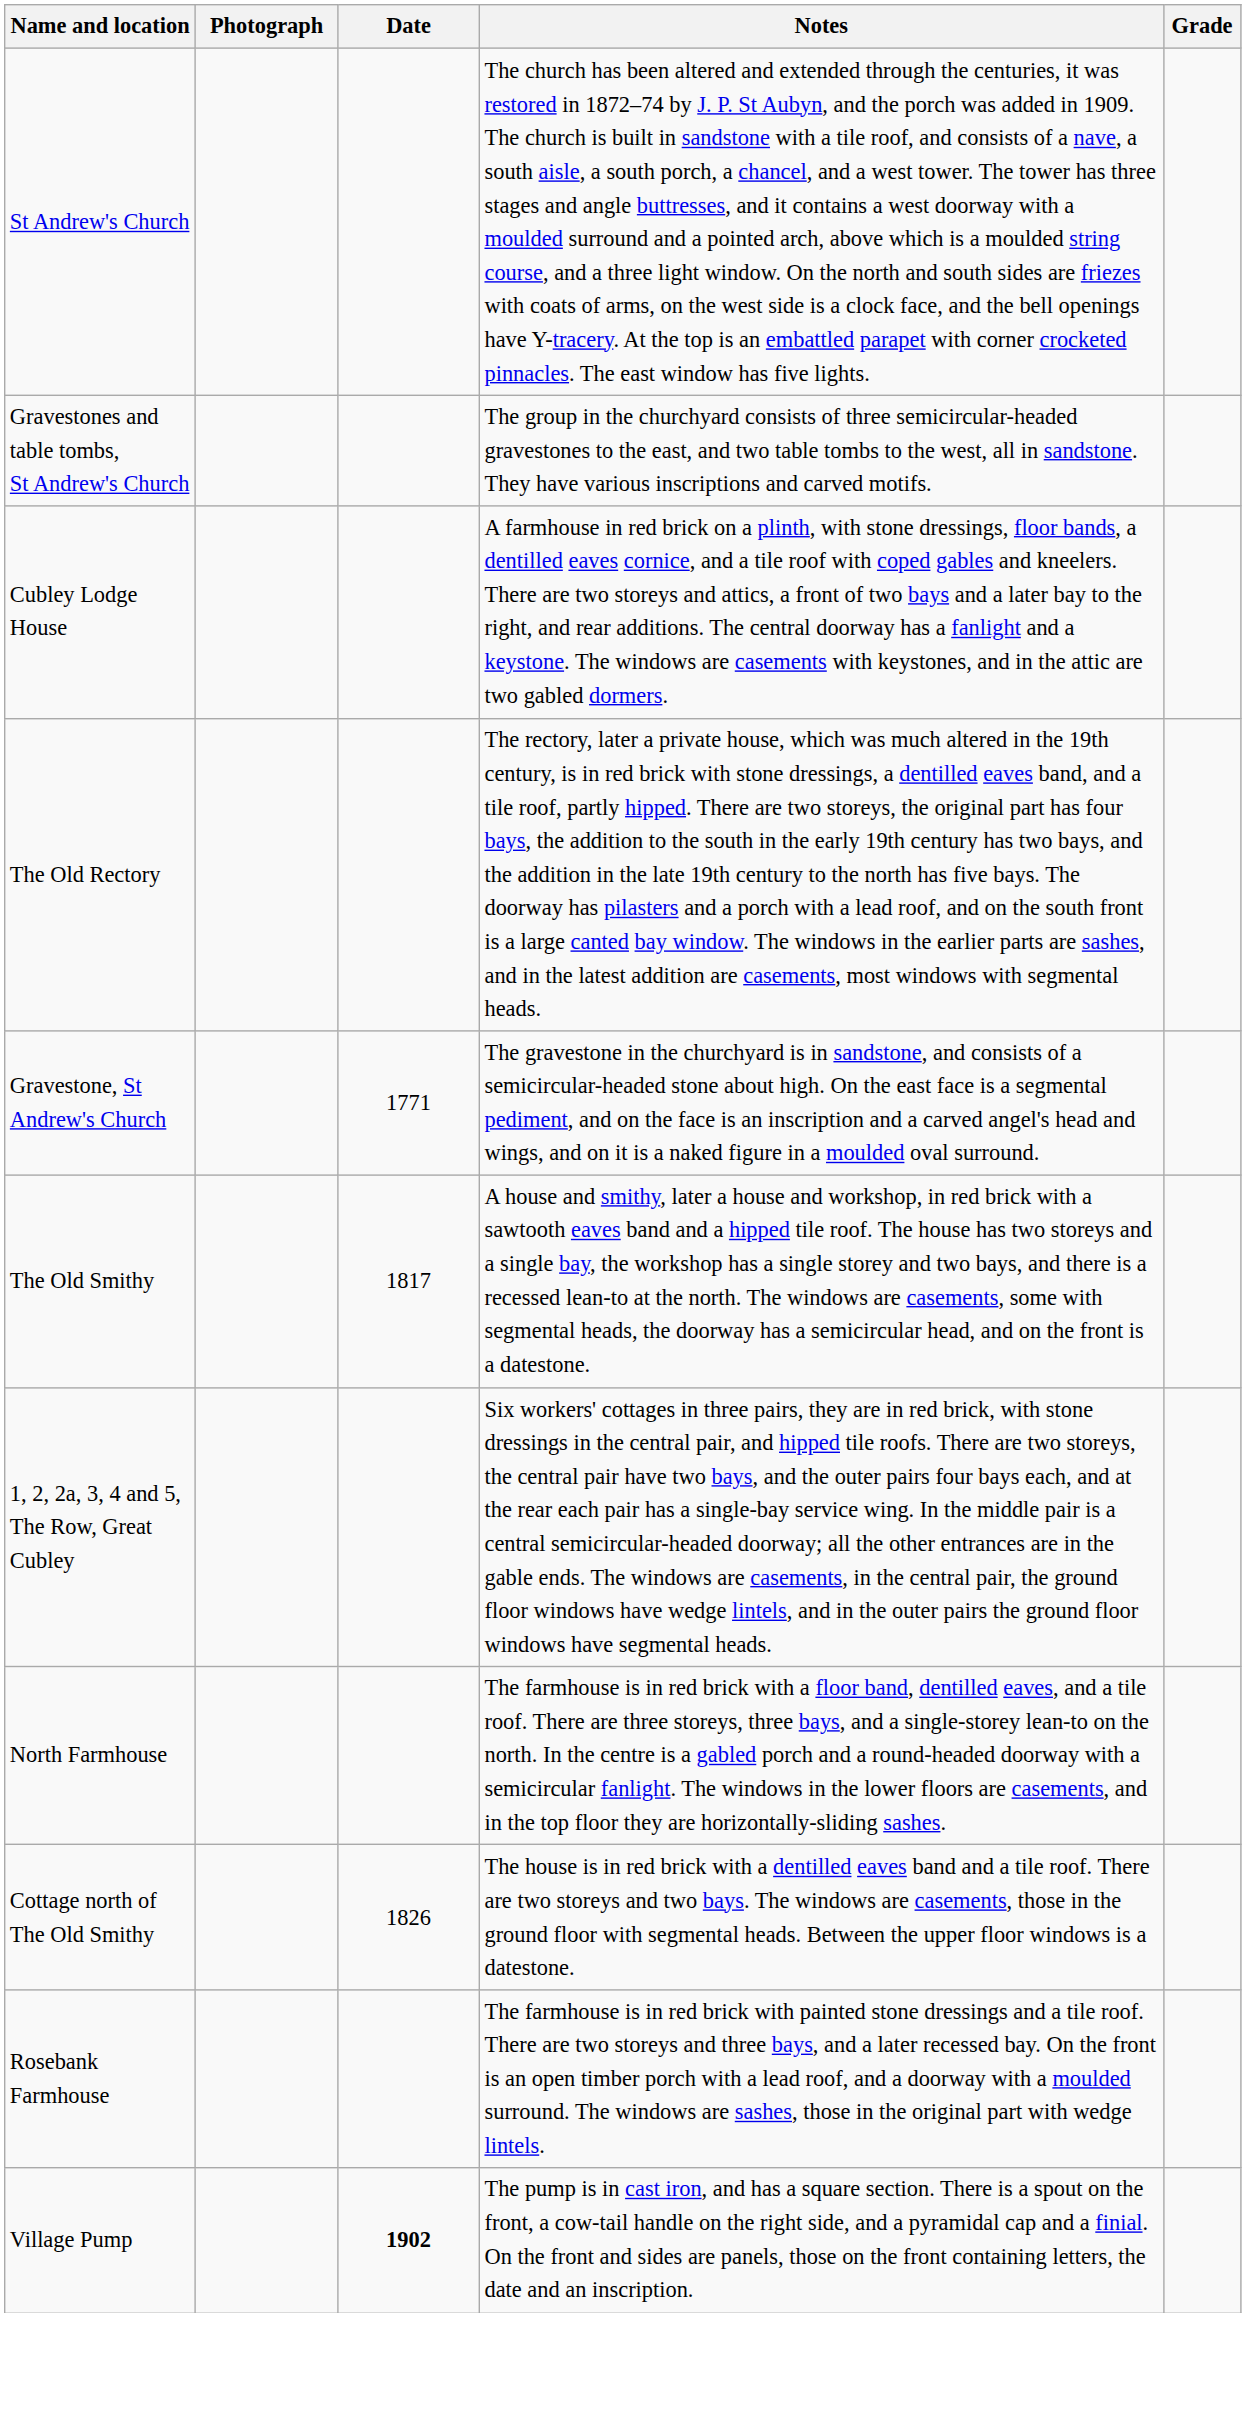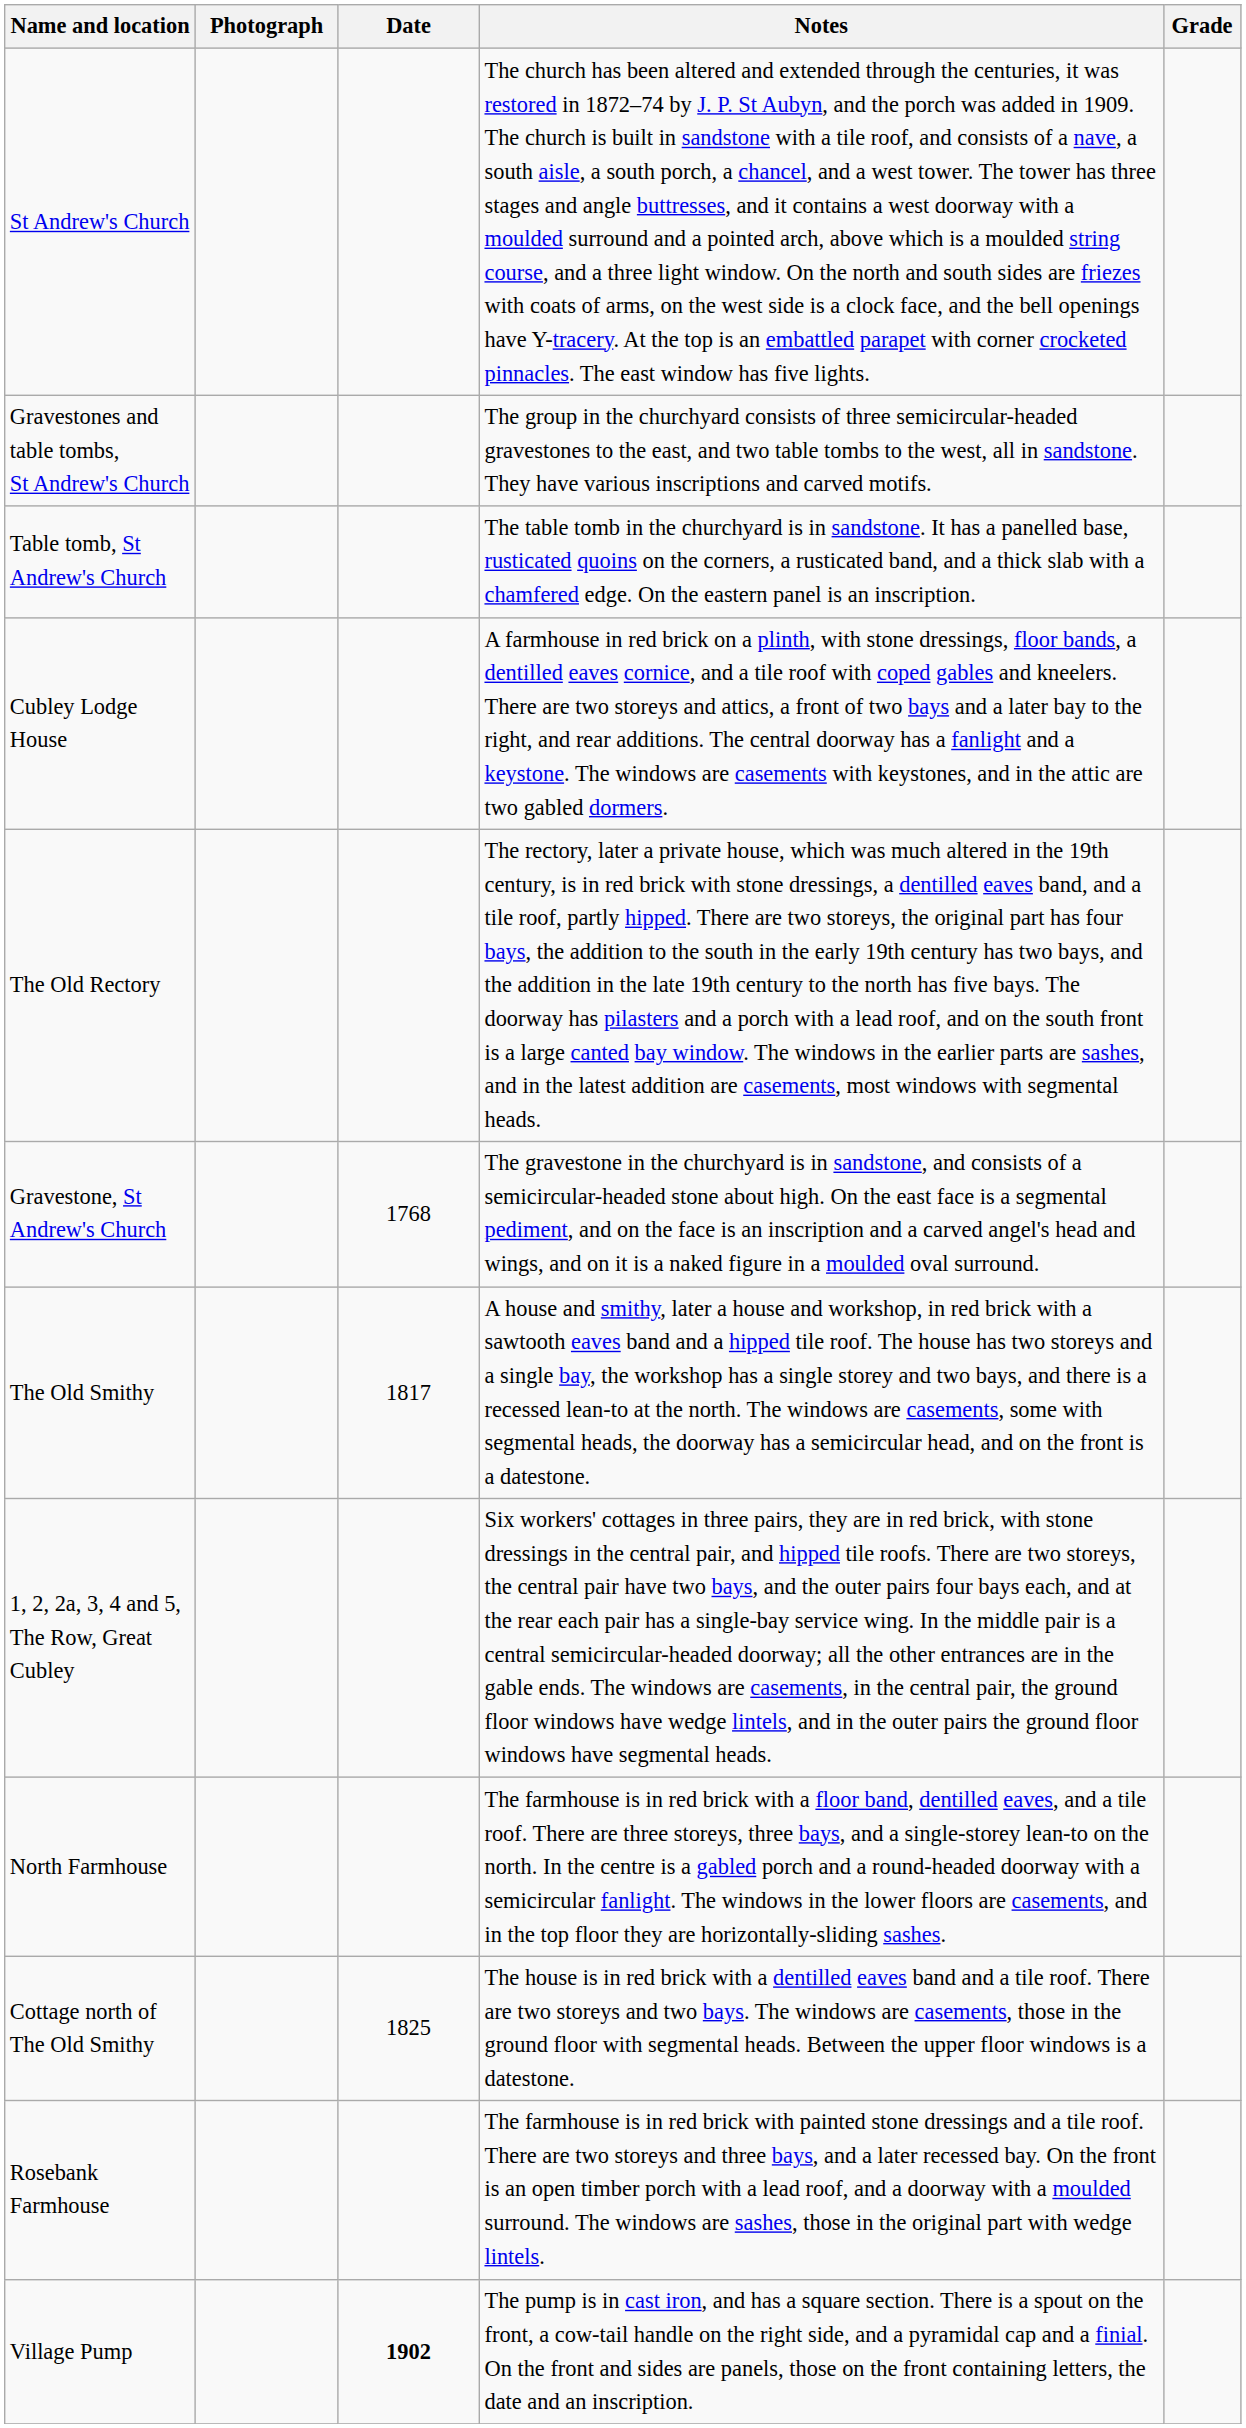 <table class="wikitable sortable plainrowheaders" style="width:100%; border:0; text-align:left; line-height:150%;">
 <tr>
 <th scope="col"  style="width:150px">Name and location</th>
 <th scope="col"  style="width:100px" class="unsortable">Photograph</th>
 <th scope="col"  style="width:120px">Date</th>
 <th scope="col"  style="width:650px" class="unsortable">Notes</th>
 <th scope="col"  style="width:50px">Grade</th>
 </tr>
 <tr>
 <td><a href='#'>St Andrew's Church</a><br><small></small></td>
 <td></td>
 <td align="center"></td>
 <td>The church has been altered and extended through the centuries, it was <a href='#'>restored</a> in 1872–74 by <a href='#'>J. P. St Aubyn</a>, and the porch was added in 1909.  The church is built in <a href='#'>sandstone</a> with a tile roof, and consists of a <a href='#'>nave</a>, a south <a href='#'>aisle</a>, a south porch, a <a href='#'>chancel</a>, and a west tower.  The tower has three stages and angle <a href='#'>buttresses</a>, and it contains a west doorway with a <a href='#'>moulded</a> surround and a pointed arch, above which is a moulded <a href='#'>string course</a>, and a three light window.  On the north and south sides are <a href='#'>friezes</a> with coats of arms, on the west side is a clock face, and the bell openings have Y-<a href='#'>tracery</a>.  At the top is an <a href='#'>embattled</a> <a href='#'>parapet</a> with corner <a href='#'>crocketed</a> <a href='#'>pinnacles</a>.  The east window has five lights.</td>
 <td align="center" ></td>
 </tr>
 <tr>
 <td>Gravestones and table tombs,<br><a href='#'>St Andrew's Church</a><br><small></small></td>
 <td></td>
 <td align="center"></td>
 <td>The group in the churchyard consists of three semicircular-headed gravestones to the east, and two table tombs to the west, all in <a href='#'>sandstone</a>.  They have various inscriptions and carved motifs.</td>
 <td align="center" ></td>
 </tr>
 <tr>
+<td>Table tomb, <a href='#'>St Andrew's Church</a><br><small></small></td>
+<td></td>
+<td align="center"></td>
+<td>The table tomb in the churchyard is in <a href='#'>sandstone</a>.  It has a panelled base, <a href='#'>rusticated</a> <a href='#'>quoins</a> on the corners, a rusticated band, and a thick slab with a <a href='#'>chamfered</a> edge.  On the eastern panel is an inscription.</td>
+<td align="center" ></td>
+</tr>
+<tr>
 <td>Cubley Lodge House<br><small></small></td>
 <td></td>
 <td align="center"></td>
 <td>A farmhouse in red brick on a <a href='#'>plinth</a>, with stone dressings, <a href='#'>floor bands</a>, a <a href='#'>dentilled</a> <a href='#'>eaves</a> <a href='#'>cornice</a>, and a tile roof with <a href='#'>coped</a> <a href='#'>gables</a> and kneelers.  There are two storeys and attics, a front of two <a href='#'>bays</a> and a later bay to the right, and rear additions. The central doorway has a <a href='#'>fanlight</a> and a <a href='#'>keystone</a>.  The windows are <a href='#'>casements</a> with keystones, and in the attic are two gabled <a href='#'>dormers</a>.</td>
 <td align="center" ></td>
 </tr>
 <tr>
 <td>The Old Rectory<br><small></small></td>
 <td></td>
 <td align="center"></td>
 <td>The rectory, later a private house, which was much altered in the 19th century, is in red brick with stone dressings, a <a href='#'>dentilled</a> <a href='#'>eaves</a> band, and a tile roof, partly <a href='#'>hipped</a>. There are two storeys, the original part has four <a href='#'>bays</a>, the addition to the south in the early 19th century has two bays, and the addition in the late 19th century to the north has five bays.  The doorway has <a href='#'>pilasters</a> and a porch with a lead roof, and on the south front is a large <a href='#'>canted</a> <a href='#'>bay window</a>.  The windows in the earlier parts are <a href='#'>sashes</a>, and in the latest addition are <a href='#'>casements</a>, most windows with segmental heads.</td>
 <td align="center" ></td>
 </tr>
 <tr>
 <td>Gravestone, <a href='#'>St Andrew's Church</a><br><small></small></td>
 <td></td>
-<td align="center">1771</td>
+<td align="center">1768</td>
 <td>The gravestone in the churchyard is in <a href='#'>sandstone</a>, and consists of a semicircular-headed stone about  high.  On the east face is a segmental <a href='#'>pediment</a>, and on the face is an inscription and a carved angel's head and wings, and on it is a naked figure in a <a href='#'>moulded</a> oval surround.</td>
 <td align="center" ></td>
 </tr>
 <tr>
 <td>The Old Smithy<br><small></small></td>
 <td></td>
 <td align="center">1817</td>
 <td>A house and <a href='#'>smithy</a>, later a house and workshop, in red brick with a sawtooth <a href='#'>eaves</a> band and a <a href='#'>hipped</a> tile roof.  The house has two storeys and a single <a href='#'>bay</a>, the workshop has a single storey and two bays, and there is a recessed lean-to at the north.  The windows are <a href='#'>casements</a>, some with segmental heads, the doorway has a semicircular head, and on the front is a datestone.</td>
 <td align="center" ></td>
 </tr>
 <tr>
 <td>1, 2, 2a, 3, 4 and 5, The Row, Great Cubley<br><small></small></td>
 <td></td>
 <td align="center"></td>
 <td>Six workers' cottages in three pairs, they are in red brick, with stone dressings in the central pair, and <a href='#'>hipped</a> tile roofs.  There are two storeys, the central pair have two <a href='#'>bays</a>, and the outer pairs four bays each, and at the rear each pair has a single-bay service wing.  In the middle pair is a central semicircular-headed doorway; all the other entrances are in the gable ends.  The windows are <a href='#'>casements</a>, in the central pair, the ground floor windows have wedge <a href='#'>lintels</a>, and in the outer pairs the ground floor windows have segmental heads.</td>
 <td align="center" ></td>
 </tr>
 <tr>
 <td>North Farmhouse<br><small></small></td>
 <td></td>
 <td align="center"></td>
 <td>The farmhouse is in red brick with a <a href='#'>floor band</a>, <a href='#'>dentilled</a> <a href='#'>eaves</a>, and a tile roof.  There are three storeys, three <a href='#'>bays</a>, and a single-storey lean-to on the north.  In the centre is a <a href='#'>gabled</a> porch and a round-headed doorway with a semicircular <a href='#'>fanlight</a>.  The windows in the lower floors are <a href='#'>casements</a>, and in the top floor they are horizontally-sliding <a href='#'>sashes</a>.</td>
 <td align="center" ></td>
 </tr>
 <tr>
 <td>Cottage north of The Old Smithy<br><small></small></td>
 <td></td>
-<td align="center">1826</td>
+<td align="center">1825</td>
 <td>The house is in red brick with a <a href='#'>dentilled</a> <a href='#'>eaves</a> band and a tile roof.  There are two storeys and two <a href='#'>bays</a>.  The windows are <a href='#'>casements</a>, those in the ground floor with segmental heads.  Between the upper floor windows is a datestone.</td>
 <td align="center" ></td>
 </tr>
 <tr>
 <td>Rosebank Farmhouse<br><small></small></td>
 <td></td>
 <td align="center"></td>
 <td>The farmhouse is in red brick with painted stone dressings and a tile roof.  There are two storeys and three <a href='#'>bays</a>, and a later recessed bay.  On the front is an open timber porch with a lead roof, and a doorway with a <a href='#'>moulded</a> surround.  The windows are <a href='#'>sashes</a>, those in the original part with wedge <a href='#'>lintels</a>.</td>
 <td align="center" ></td>
 </tr>
 <tr>
 <td>Village Pump<br><small></small></td>
 <td></td>
 <td align="center"><strong>1902</strong></td>
 <td>The pump is in <a href='#'>cast iron</a>, and has a square section.  There is a spout on the front, a cow-tail handle on the right side, and a pyramidal cap and a <a href='#'>finial</a>.  On the front and sides are panels, those on the front containing letters, the date and an inscription.</td>
 <td align="center" ></td>
 </tr>
 <tr>
 </tr>
 </table>
